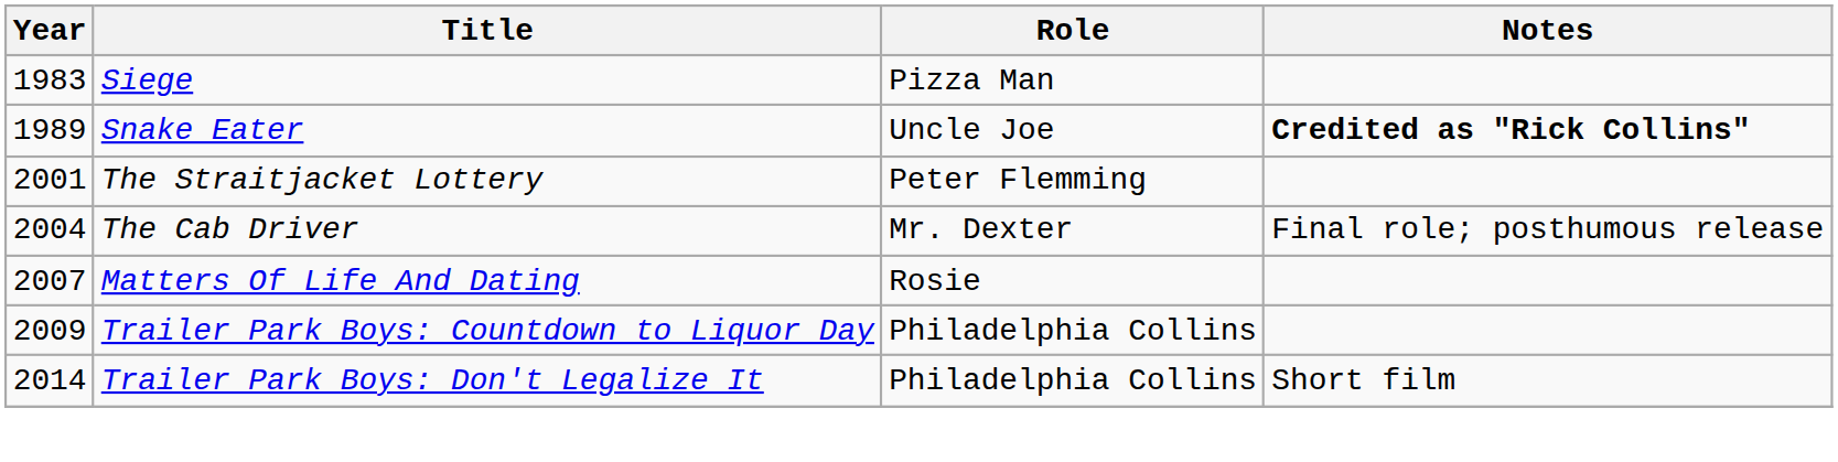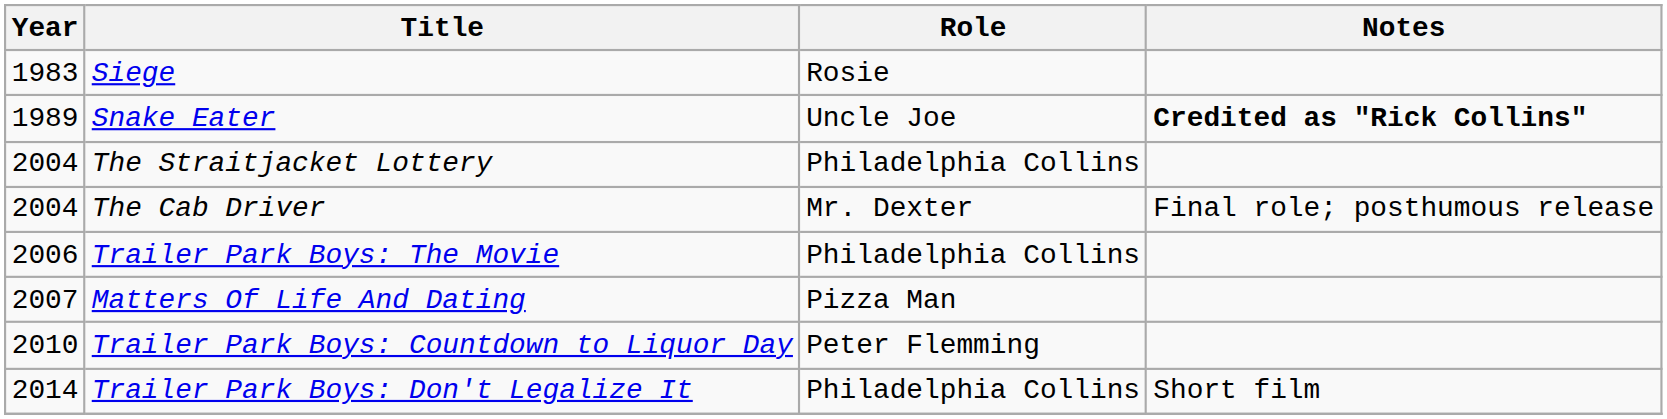 <table class="wikitable sortable">
 <tr>
 <th>Year</th>
 <th>Title</th>
 <th>Role</th>
 <th class="unsortable">Notes</th>
 </tr>
 <tr>
 <td>1983</td>
 <td><em><a href='#'>Siege</a></em></td>
-<td>Pizza Man</td>
+<td>Rosie</td>
 <td></td>
 </tr>
 <tr>
 <td>1989</td>
 <td><a href='#'><em>Snake Eater</em></a></td>
 <td>Uncle Joe</td>
 <td><strong>Credited as "Rick Collins"</strong></td>
 </tr>
 <tr>
-<td>2001</td>
+<td>2004</td>
 <td data-sort-value="Straitjacket Lottery, The"><em>The Straitjacket Lottery</em></td>
-<td>Peter Flemming</td>
+<td>Philadelphia Collins</td>
 <td></td>
 </tr>
 <tr>
 <td>2004</td>
 <td data-sort-value="Cab Driver, The"><em>The Cab Driver</em></td>
 <td>Mr. Dexter</td>
 <td>Final role; posthumous release</td>
 </tr>
 <tr>
-<td>2007</td>
-<td><a href='#'><em>Matters Of Life And Dating</em></a></td>
-<td>Rosie</td>
+<td>2006</td>
+<td><em><a href='#'>Trailer Park Boys: The Movie</a></em></td>
+<td>Philadelphia Collins</td>
 <td></td>
 </tr>
 <tr>
-<td>2009</td>
+<td>2007</td>
+<td><a href='#'><em>Matters Of Life And Dating</em></a></td>
+<td>Pizza Man</td>
+<td></td>
+</tr>
+<tr>
+<td>2010</td>
 <td><em><a href='#'>Trailer Park Boys: Countdown to Liquor Day</a></em></td>
-<td>Philadelphia Collins</td>
+<td>Peter Flemming</td>
 <td></td>
 </tr>
 <tr>
 <td>2014</td>
 <td><em><a href='#'>Trailer Park Boys: Don't Legalize It</a></em></td>
 <td>Philadelphia Collins</td>
 <td>Short film</td>
 </tr>
 <tr>
 </tr>
 </table>
